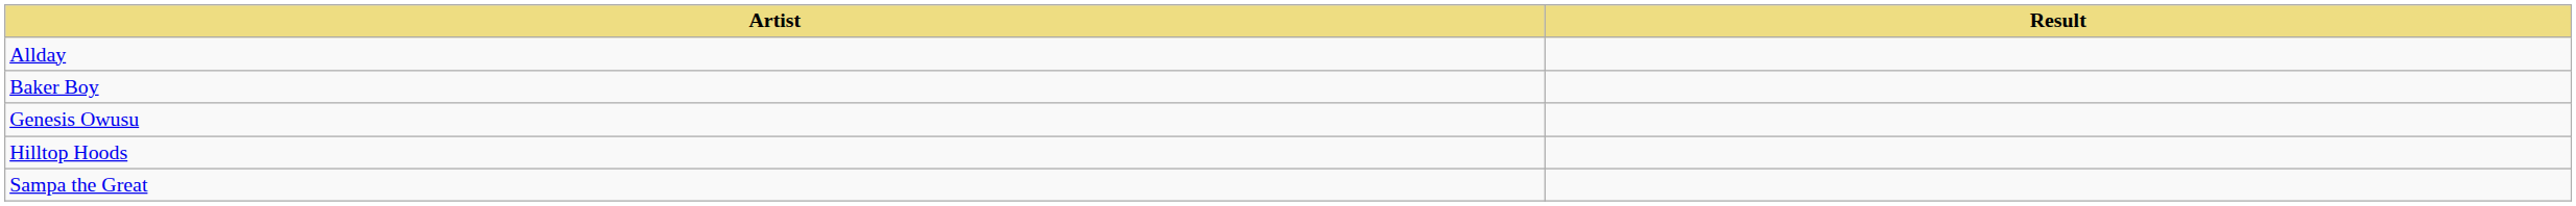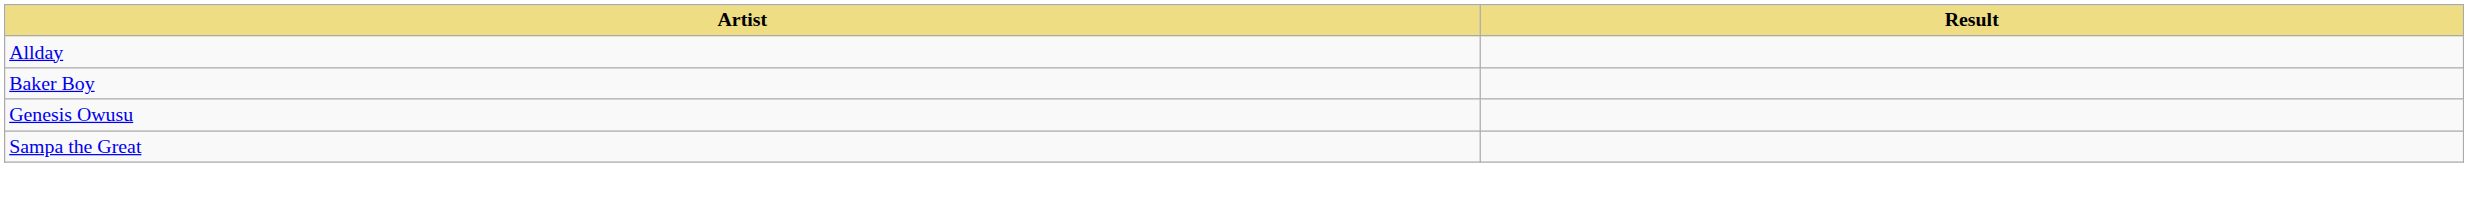 <table class="wikitable" width=100%>
 <tr>
 <th style="width:15%;background:#EEDD82;">Artist</th>
 <th style="width:10%;background:#EEDD82;">Result</th>
 </tr>
 <tr>
 <td><a href='#'>Allday</a></td>
 <td></td>
 </tr>
 <tr>
 <td><a href='#'>Baker Boy</a></td>
 <td></td>
 </tr>
 <tr>
 <td><a href='#'>Genesis Owusu</a></td>
 <td></td>
 </tr>
 <tr>
-<td><a href='#'>Hilltop Hoods</a></td>
-<td></td>
-</tr>
-<tr>
 <td><a href='#'>Sampa the Great</a></td>
 <td></td>
 </tr>
 </table>
